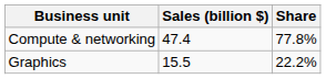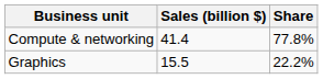 <table class="wikitable floatright">
 <tr>
 <th>Business unit</th>
 <th>Sales (billion $)</th>
 <th>Share</th>
 </tr>
 <tr>
 <td>Compute & networking</td>
-<td>47.4</td>
+<td>41.4</td>
 <td>77.8%</td>
 </tr>
 <tr>
 <td>Graphics</td>
 <td>15.5</td>
 <td>22.2%</td>
 </tr>
 </table>
